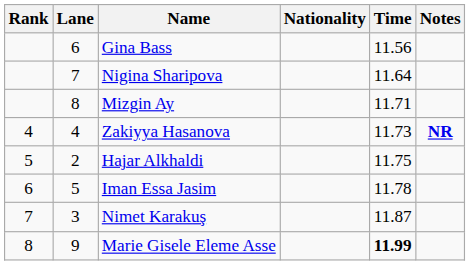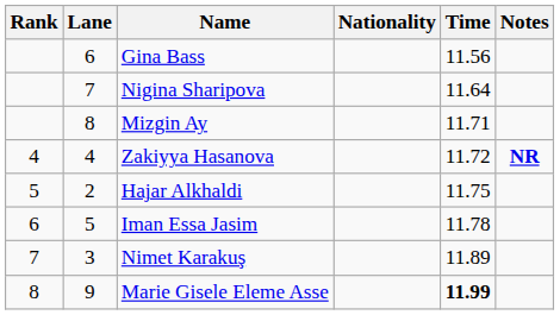 <table class="wikitable sortable" style="text-align:center;font-size:95%">
 <tr>
 <th>Rank</th>
 <th>Lane</th>
 <th>Name</th>
 <th>Nationality</th>
 <th>Time</th>
 <th>Notes</th>
 </tr>
 <tr>
 <td></td>
 <td>6</td>
 <td align=left><a href='#'>Gina Bass</a></td>
 <td align=left></td>
 <td>11.56</td>
 <td></td>
 </tr>
 <tr>
 <td></td>
 <td>7</td>
 <td align=left><a href='#'>Nigina Sharipova</a></td>
 <td align=left></td>
 <td>11.64</td>
 <td></td>
 </tr>
 <tr>
 <td></td>
 <td>8</td>
 <td align=left><a href='#'>Mizgin Ay</a></td>
 <td align=left></td>
 <td>11.71</td>
 <td></td>
 </tr>
 <tr>
 <td>4</td>
 <td>4</td>
 <td align=left><a href='#'>Zakiyya Hasanova</a></td>
 <td align=left></td>
-<td>11.73</td>
+<td>11.72</td>
 <td><strong><a href='#'>NR</a></strong></td>
 </tr>
 <tr>
 <td>5</td>
 <td>2</td>
 <td align=left><a href='#'>Hajar Alkhaldi</a></td>
 <td align=left></td>
 <td>11.75</td>
 <td></td>
 </tr>
 <tr>
 <td>6</td>
 <td>5</td>
 <td align=left><a href='#'>Iman Essa Jasim</a></td>
 <td align=left></td>
 <td>11.78</td>
 <td></td>
 </tr>
 <tr>
 <td>7</td>
 <td>3</td>
 <td align=left><a href='#'>Nimet Karakuş</a></td>
 <td align=left></td>
-<td>11.87</td>
+<td>11.89</td>
 <td></td>
 </tr>
 <tr>
 <td>8</td>
 <td>9</td>
 <td align=left><a href='#'>Marie Gisele Eleme Asse</a></td>
 <td align=left></td>
 <td><strong>11.99</strong></td>
 <td></td>
 </tr>
 </table>
